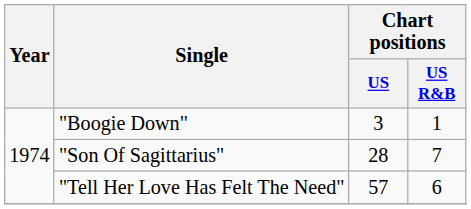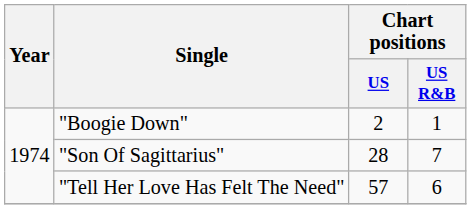 <table class="wikitable" style="text-align:center;">
 <tr>
 <th rowspan="2">Year</th>
 <th rowspan="2">Single</th>
 <th colspan="2">Chart positions</th>
 </tr>
 <tr style="font-size:smaller;">
 <th width="40"><a href='#'>US</a></th>
 <th width="40"><a href='#'>US<br>R&B</a></th>
 </tr>
 <tr>
 <td rowspan="3">1974</td>
 <td align="left">"Boogie Down"</td>
-<td>3</td>
+<td>2</td>
 <td>1</td>
 </tr>
 <tr>
 <td align="left">"Son Of Sagittarius"</td>
 <td>28</td>
 <td>7</td>
 </tr>
 <tr>
 <td align="left">"Tell Her Love Has Felt The Need"</td>
 <td>57</td>
 <td>6</td>
 </tr>
 <tr>
 </tr>
 </table>
